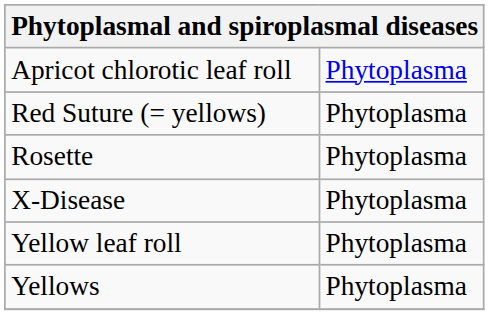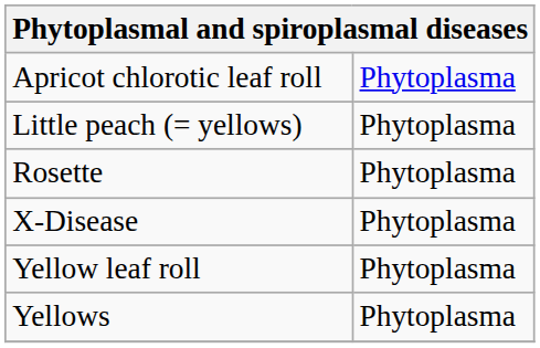 <table class="wikitable" style="clear">
 <tr>
 <th colspan=2><strong>Phytoplasmal and spiroplasmal diseases</strong><br></th>
 </tr>
 <tr>
 <td>Apricot chlorotic leaf roll</td>
 <td><a href='#'>Phytoplasma</a></td>
 </tr>
 <tr>
-<td>Red Suture (= yellows)</td>
+<td>Little peach (= yellows)</td>
 <td>Phytoplasma</td>
 </tr>
 <tr>
 <td>Rosette</td>
 <td>Phytoplasma</td>
 </tr>
 <tr>
 <td>X-Disease</td>
 <td>Phytoplasma</td>
 </tr>
 <tr>
 <td>Yellow leaf roll</td>
 <td>Phytoplasma</td>
 </tr>
 <tr>
 <td>Yellows</td>
 <td>Phytoplasma</td>
 </tr>
 <tr>
 </tr>
 </table>
